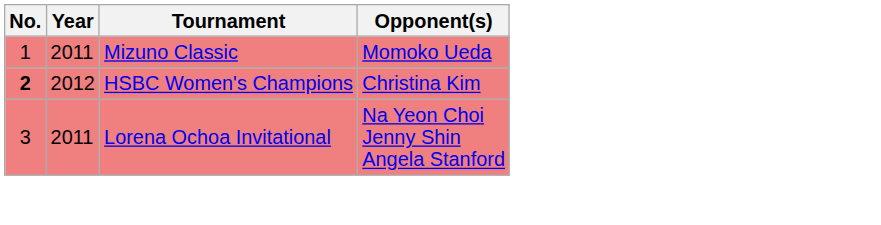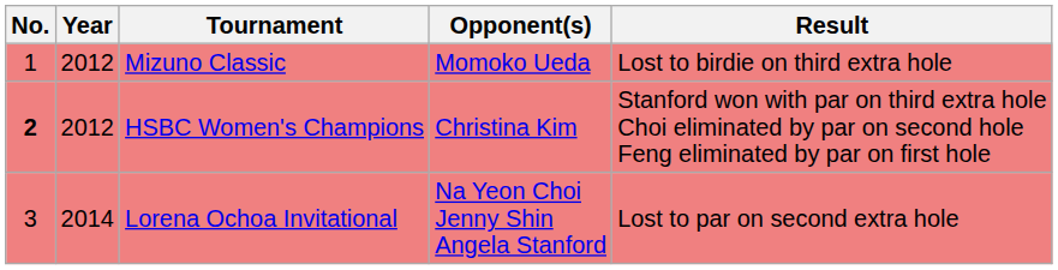 <table class="wikitable" style="font-size:95%;">
 <tr>
 <th>No.</th>
 <th>Year</th>
 <th>Tournament</th>
 <th>Opponent(s)</th>
+<th>Result</th>
 </tr>
 <tr style="background:#F08080;">
 <td align=center>1</td>
-<td>2011</td>
+<td>2012</td>
 <td><a href='#'>Mizuno Classic</a></td>
 <td> <a href='#'>Momoko Ueda</a></td>
+<td>Lost to birdie on third extra hole</td>
 </tr>
 <tr style="background:#F08080;">
 <td align=center><strong>2</strong></td>
 <td>2012</td>
 <td><a href='#'>HSBC Women's Champions</a></td>
 <td> <a href='#'>Christina Kim</a></td>
+<td>Stanford won with par on third extra hole<br>Choi eliminated by par on second hole<br>Feng eliminated by par on first hole</td>
 </tr>
 <tr style="background:#F08080;">
 <td align=center>3</td>
-<td>2011</td>
+<td>2014</td>
 <td><a href='#'>Lorena Ochoa Invitational</a></td>
 <td> <a href='#'>Na Yeon Choi</a><br> <a href='#'>Jenny Shin</a><br> <a href='#'>Angela Stanford</a></td>
+<td>Lost to par on second extra hole</td>
 </tr>
 </table>
